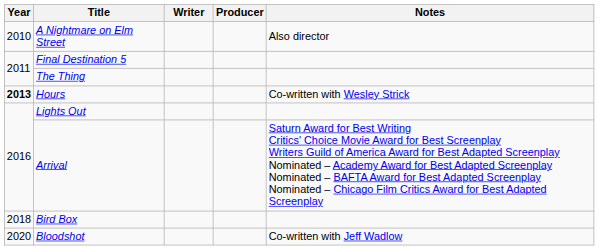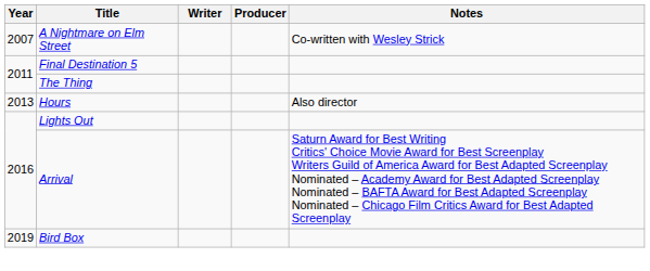 <table class='wikitable'>
 <tr>
 <th>Year</th>
 <th>Title</th>
 <th width="65">Writer</th>
 <th width="65">Producer</th>
 <th>Notes</th>
 </tr>
 <tr>
-<td>2010</td>
+<td>2007</td>
 <td><em><a href='#'>A Nightmare on Elm Street</a></em></td>
 <td></td>
 <td></td>
-<td>Also director</td>
+<td>Co-written with <a href='#'>Wesley Strick</a></td>
 </tr>
 <tr>
 <td rowspan=2>2011</td>
 <td><em><a href='#'>Final Destination 5</a></em></td>
 <td></td>
 <td></td>
 <td></td>
 </tr>
 <tr>
 <td><em><a href='#'>The Thing</a></em></td>
 <td></td>
 <td></td>
 <td></td>
 </tr>
 <tr>
-<td><strong>2013</strong></td>
+<td>2013</td>
 <td><em><a href='#'>Hours</a></em></td>
 <td></td>
 <td></td>
-<td>Co-written with <a href='#'>Wesley Strick</a></td>
+<td>Also director</td>
 </tr>
 <tr>
 <td rowspan=2>2016</td>
 <td><em><a href='#'>Lights Out</a></em></td>
 <td></td>
 <td></td>
 <td></td>
 </tr>
 <tr>
 <td><em><a href='#'>Arrival</a></em></td>
 <td></td>
 <td></td>
 <td><a href='#'>Saturn Award for Best Writing</a><br><a href='#'>Critics' Choice Movie Award for Best Screenplay</a><br><a href='#'>Writers Guild of America Award for Best Adapted Screenplay</a><br>Nominated – <a href='#'>Academy Award for Best Adapted Screenplay</a><br>Nominated – <a href='#'>BAFTA Award for Best Adapted Screenplay</a><br>Nominated – <a href='#'>Chicago Film Critics Award for Best Adapted Screenplay</a></td>
 </tr>
 <tr>
-<td>2018</td>
+<td>2019</td>
 <td><em><a href='#'>Bird Box</a></em></td>
 <td></td>
 <td></td>
 <td></td>
 </tr>
-<tr>
-<td>2020</td>
-<td><em><a href='#'>Bloodshot</a></em></td>
-<td></td>
-<td></td>
-<td>Co-written with <a href='#'>Jeff Wadlow</a></td>
-</tr>
 </table>
